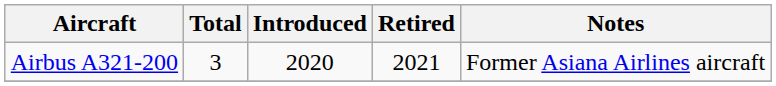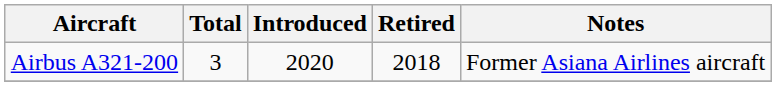 <table class="wikitable" style="margin:1em auto; text-align:center;">
 <tr>
 <th>Aircraft</th>
 <th>Total</th>
 <th>Introduced</th>
 <th>Retired</th>
 <th>Notes</th>
 </tr>
 <tr>
 <td><a href='#'>Airbus A321-200</a></td>
 <td>3</td>
 <td>2020</td>
-<td>2021</td>
+<td>2018</td>
 <td>Former <a href='#'>Asiana Airlines</a> aircraft</td>
 </tr>
 <tr>
 </tr>
 </table>
